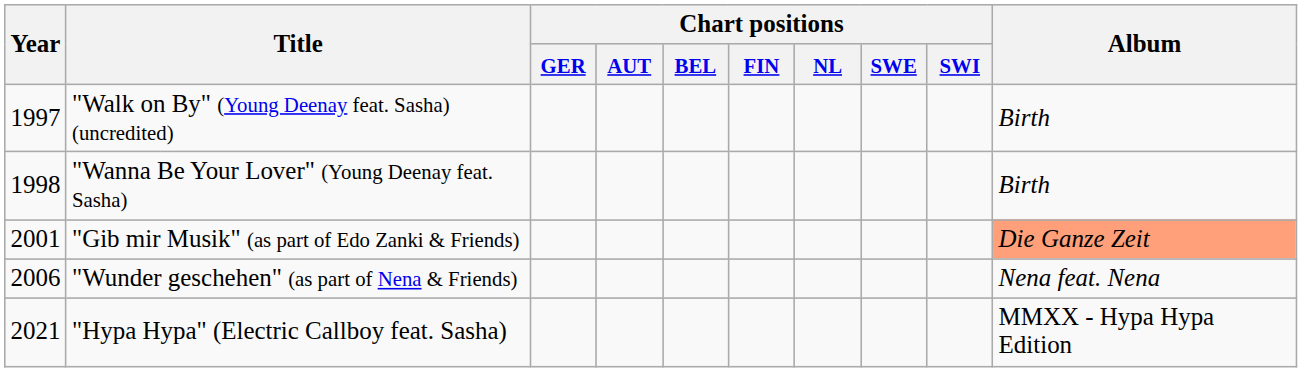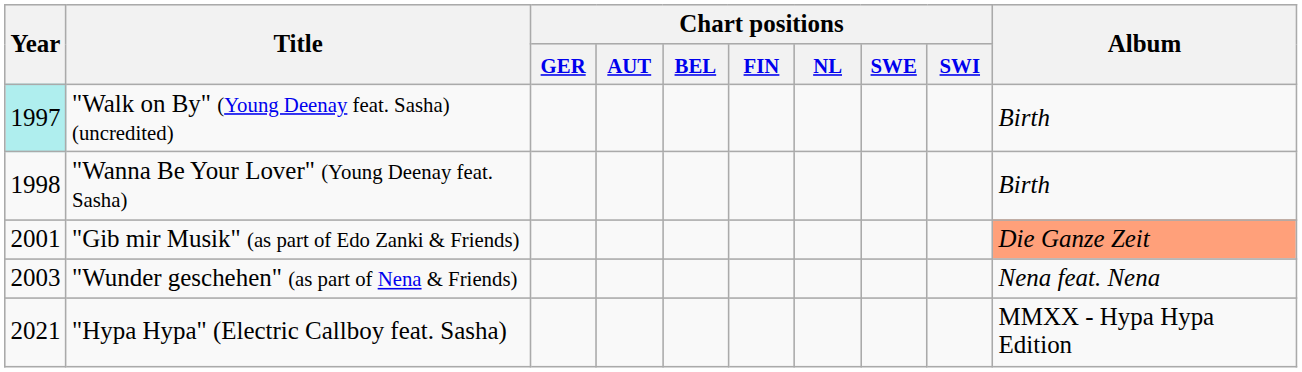 <table class="wikitable">
 <tr>
 <th width="28" rowspan="2"><strong>Year</strong></th>
 <th width="290" rowspan="2"><strong>Title</strong></th>
 <th colspan="7"><strong>Chart positions</strong></th>
 <th width="187" rowspan="2"><strong>Album</strong></th>
 </tr>
 <tr>
 <th width="35"><small><a href='#'>GER</a></small></th>
 <th width="35"><small><a href='#'>AUT</a></small></th>
 <th width="35"><small><a href='#'>BEL</a></small></th>
 <th width="35"><small><a href='#'>FIN</a></small></th>
 <th width="35"><small><a href='#'>NL</a></small></th>
 <th width="35"><small><a href='#'>SWE</a></small></th>
 <th width="35"><small><a href='#'>SWI</a></small></th>
 </tr>
 <tr>
-<td align="left">1997</td>
+<td align="left" style="background: paleturquoise;">1997</td>
 <td>"Walk on By" <small>(<a href='#'>Young Deenay</a> feat. Sasha) (uncredited)</small></td>
 <td></td>
 <td></td>
 <td></td>
 <td></td>
 <td></td>
 <td></td>
 <td></td>
 <td><em>Birth</em></td>
 </tr>
 <tr>
 <td align="left">1998</td>
 <td>"Wanna Be Your Lover" <small>(Young Deenay feat. Sasha)</small></td>
 <td></td>
 <td></td>
 <td></td>
 <td></td>
 <td></td>
 <td></td>
 <td></td>
 <td><em>Birth</em></td>
 </tr>
 <tr>
 <td align="left">2001</td>
 <td>"Gib mir Musik" <small>(as part of Edo Zanki & Friends)</small></td>
 <td></td>
 <td></td>
 <td></td>
 <td></td>
 <td></td>
 <td></td>
 <td></td>
 <td style="background: lightsalmon;"><em>Die Ganze Zeit</em></td>
 </tr>
 <tr>
-<td align="left">2006</td>
+<td align="left">2003</td>
 <td>"Wunder geschehen" <small>(as part of <a href='#'>Nena</a> & Friends)</small></td>
 <td></td>
 <td></td>
 <td></td>
 <td></td>
 <td></td>
 <td></td>
 <td></td>
 <td><em>Nena feat. Nena</em></td>
 </tr>
 <tr>
 <td>2021</td>
 <td>"Hypa Hypa" (Electric Callboy feat. Sasha)</td>
 <td></td>
 <td></td>
 <td></td>
 <td></td>
 <td></td>
 <td></td>
 <td></td>
 <td>MMXX - Hypa Hypa Edition</td>
 </tr>
 </table>
